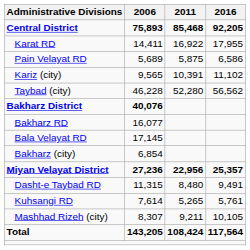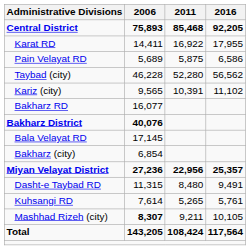 <table class="wikitable">
 <tr>
 <th>Administrative Divisions</th>
 <th>2006</th>
 <th>2011</th>
 <th>2016</th>
 </tr>
 <tr>
 <td><strong><a href='#'>Central District</a></strong></td>
 <td style="text-align: right;"><strong>75,893</strong></td>
 <td style="text-align: right;"><strong>85,468</strong></td>
 <td style="text-align: right;"><strong>92,205</strong></td>
 </tr>
 <tr>
 <td style="padding-left: 1em;"><a href='#'>Karat RD</a></td>
 <td style="text-align: right;">14,411</td>
 <td style="text-align: right;">16,922</td>
 <td style="text-align: right;">17,955</td>
 </tr>
 <tr>
 <td style="padding-left: 1em;"><a href='#'>Pain Velayat RD</a></td>
 <td style="text-align: right;">5,689</td>
 <td style="text-align: right;">5,875</td>
 <td style="text-align: right;">6,586</td>
 </tr>
 <tr>
+<td style="padding-left: 1em;"><a href='#'>Taybad</a> (city)</td>
+<td style="text-align: right;">46,228</td>
+<td style="text-align: right;">52,280</td>
+<td style="text-align: right;">56,562</td>
+</tr>
+<tr>
 <td style="padding-left: 1em;"><a href='#'>Kariz</a> (city)</td>
 <td style="text-align: right;">9,565</td>
 <td style="text-align: right;">10,391</td>
 <td style="text-align: right;">11,102</td>
 </tr>
 <tr>
-<td style="padding-left: 1em;"><a href='#'>Taybad</a> (city)</td>
-<td style="text-align: right;">46,228</td>
-<td style="text-align: right;">52,280</td>
-<td style="text-align: right;">56,562</td>
+<td style="padding-left: 1em;"><a href='#'>Bakharz RD</a></td>
+<td style="text-align: right;">16,077</td>
+<td style="text-align: right;"></td>
+<td style="text-align: right;"></td>
 </tr>
 <tr>
 <td><strong><a href='#'>Bakharz District</a></strong></td>
 <td style="text-align: right;"><strong>40,076</strong></td>
-<td style="text-align: right;"></td>
-<td style="text-align: right;"></td>
-</tr>
-<tr>
-<td style="padding-left: 1em;"><a href='#'>Bakharz RD</a></td>
-<td style="text-align: right;">16,077</td>
 <td style="text-align: right;"></td>
 <td style="text-align: right;"></td>
 </tr>
 <tr>
 <td style="padding-left: 1em;"><a href='#'>Bala Velayat RD</a></td>
 <td style="text-align: right;">17,145</td>
 <td style="text-align: right;"></td>
 <td style="text-align: right;"></td>
 </tr>
 <tr>
 <td style="padding-left: 1em;"><a href='#'>Bakharz</a> (city)</td>
 <td style="text-align: right;">6,854</td>
 <td style="text-align: right;"></td>
 <td style="text-align: right;"></td>
 </tr>
 <tr>
 <td><strong><a href='#'>Miyan Velayat District</a></strong></td>
 <td style="text-align: right;"><strong>27,236</strong></td>
 <td style="text-align: right;"><strong>22,956</strong></td>
 <td style="text-align: right;"><strong>25,357</strong></td>
 </tr>
 <tr>
 <td style="padding-left: 1em;"><a href='#'>Dasht-e Taybad RD</a></td>
 <td style="text-align: right;">11,315</td>
 <td style="text-align: right;">8,480</td>
 <td style="text-align: right;">9,491</td>
 </tr>
 <tr>
 <td style="padding-left: 1em;"><a href='#'>Kuhsangi RD</a></td>
 <td style="text-align: right;">7,614</td>
 <td style="text-align: right;">5,265</td>
 <td style="text-align: right;">5,761</td>
 </tr>
 <tr>
 <td style="padding-left: 1em;"><a href='#'>Mashhad Rizeh</a> (city)</td>
-<td style="text-align: right;">8,307</td>
+<td style="text-align: right;"><strong>8,307</strong></td>
 <td style="text-align: right;">9,211</td>
 <td style="text-align: right;">10,105</td>
 </tr>
 <tr>
 <td><strong>Total</strong></td>
 <td style="text-align: right;"><strong>143,205</strong></td>
 <td style="text-align: right;"><strong>108,424</strong></td>
 <td style="text-align: right;"><strong>117,564</strong></td>
 </tr>
 <tr>
 <td colspan=4></td>
 </tr>
 </table>
